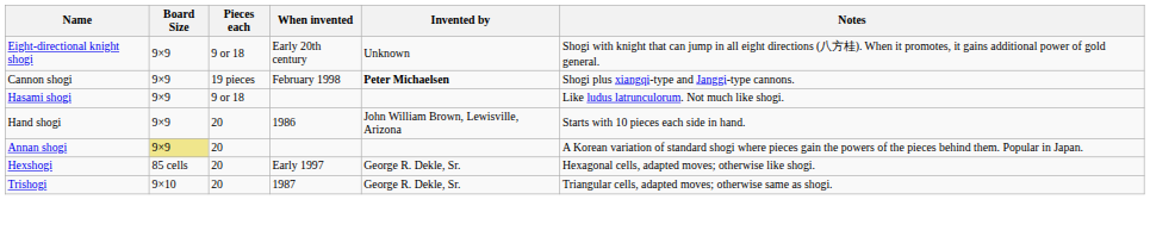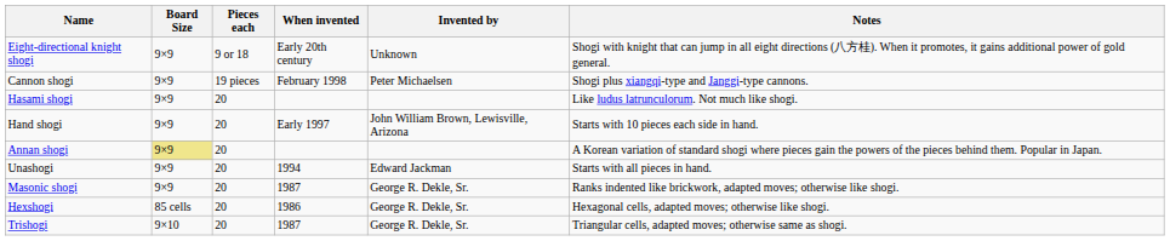 <table class="wikitable">
 <tr>
 <th>Name</th>
 <th>Board Size</th>
 <th>Pieces each</th>
 <th>When invented</th>
 <th>Invented by</th>
 <th>Notes</th>
 </tr>
 <tr>
 <td><a href='#'> Eight-directional knight shogi</a></td>
 <td>9×9</td>
 <td>9 or 18</td>
 <td>Early 20th century</td>
 <td>Unknown</td>
 <td>Shogi with knight that can jump in all eight directions (八方桂). When it promotes, it gains additional power of gold general.</td>
 </tr>
 <tr>
 <td>Cannon shogi</td>
 <td>9×9</td>
 <td>19 pieces</td>
 <td>February 1998</td>
-<td><strong>Peter Michaelsen</strong></td>
+<td>Peter Michaelsen</td>
 <td>Shogi plus <a href='#'>xiangqi</a>-type and <a href='#'>Janggi</a>-type cannons.</td>
 </tr>
 <tr>
 <td><a href='#'>Hasami shogi</a></td>
 <td>9×9</td>
-<td>9 or 18</td>
+<td>20</td>
 <td></td>
 <td></td>
 <td>Like <a href='#'>ludus latrunculorum</a>. Not much like shogi.</td>
 </tr>
 <tr>
 <td>Hand shogi</td>
 <td>9×9</td>
 <td>20</td>
-<td>1986</td>
+<td>Early 1997</td>
 <td>John William Brown, Lewisville, Arizona</td>
 <td>Starts with 10 pieces each side in hand.</td>
 </tr>
 <tr>
 <td><a href='#'>Annan shogi</a></td>
 <td style="background: khaki;">9×9</td>
 <td>20</td>
 <td></td>
 <td></td>
 <td>A Korean variation of standard shogi where pieces gain the powers of the pieces behind them. Popular in Japan.</td>
 </tr>
 <tr>
+<td>Unashogi</td>
+<td>9×9</td>
+<td>20</td>
+<td>1994</td>
+<td>Edward Jackman</td>
+<td>Starts with all pieces in hand.</td>
+</tr>
+<tr>
+<td><a href='#'>Masonic shogi</a></td>
+<td>9×9</td>
+<td>20</td>
+<td>1987</td>
+<td>George R. Dekle, Sr.</td>
+<td>Ranks indented like brickwork, adapted moves; otherwise like shogi.</td>
+</tr>
+<tr>
 <td><a href='#'>Hexshogi</a></td>
 <td>85 cells</td>
 <td>20</td>
-<td>Early 1997</td>
+<td>1986</td>
 <td>George R. Dekle, Sr.</td>
 <td>Hexagonal cells, adapted moves; otherwise like shogi.</td>
 </tr>
 <tr>
 <td><a href='#'>Trishogi</a></td>
 <td>9×10</td>
 <td>20</td>
 <td>1987</td>
 <td>George R. Dekle, Sr.</td>
 <td>Triangular cells, adapted moves; otherwise same as shogi.</td>
 </tr>
 </table>
